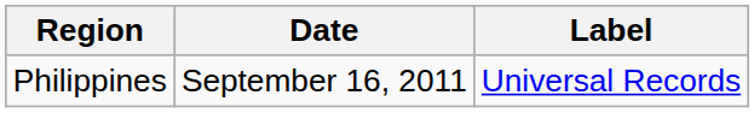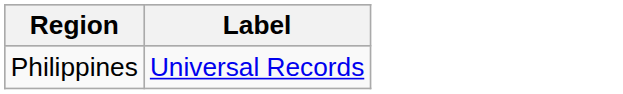 <table class="wikitable">
 <tr>
 <th>Region</th>
-<th>Date</th>
 <th>Label</th>
 </tr>
 <tr>
 <td>Philippines</td>
-<td>September 16, 2011</td>
 <td><a href='#'>Universal Records</a></td>
 </tr>
 </table>
